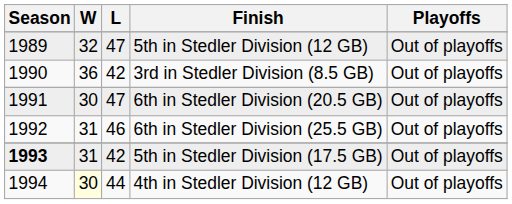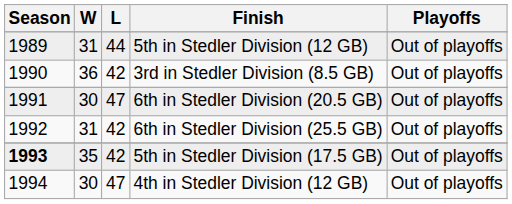 <table class=wikitable>
 <tr>
 <th>Season</th>
 <th>W</th>
 <th>L</th>
 <th>Finish </th>
 <th>Playoffs</th>
 </tr>
 <tr>
 </tr>
 <tr style="background:#eee;">
 <td>1989</td>
-<td>32</td>
-<td>47</td>
+<td>31</td>
+<td>44</td>
 <td>5th in Stedler Division (12 GB)</td>
 <td>Out of playoffs</td>
 </tr>
 <tr>
 <td>1990</td>
 <td>36</td>
 <td>42</td>
 <td>3rd in Stedler Division (8.5 GB)</td>
 <td>Out of playoffs</td>
 </tr>
 <tr>
 </tr>
 <tr style="background:#eee;">
 <td>1991</td>
 <td>30</td>
 <td>47</td>
 <td>6th in Stedler Division (20.5 GB)</td>
 <td>Out of playoffs</td>
 </tr>
 <tr>
 <td>1992</td>
 <td>31</td>
-<td>46</td>
+<td>42</td>
 <td>6th in Stedler Division  (25.5 GB)</td>
 <td>Out of playoffs</td>
 </tr>
 <tr>
 </tr>
 <tr style="background:#eee;">
 <td><strong>1993</strong></td>
-<td>31</td>
+<td>35</td>
 <td>42</td>
 <td>5th in Stedler Division (17.5 GB)</td>
 <td>Out of playoffs</td>
 </tr>
 <tr>
 <td>1994</td>
-<td style="background: lightyellow;">30</td>
-<td>44</td>
+<td>30</td>
+<td>47</td>
 <td>4th in Stedler Division (12 GB)</td>
 <td>Out of playoffs</td>
 </tr>
 </table>
